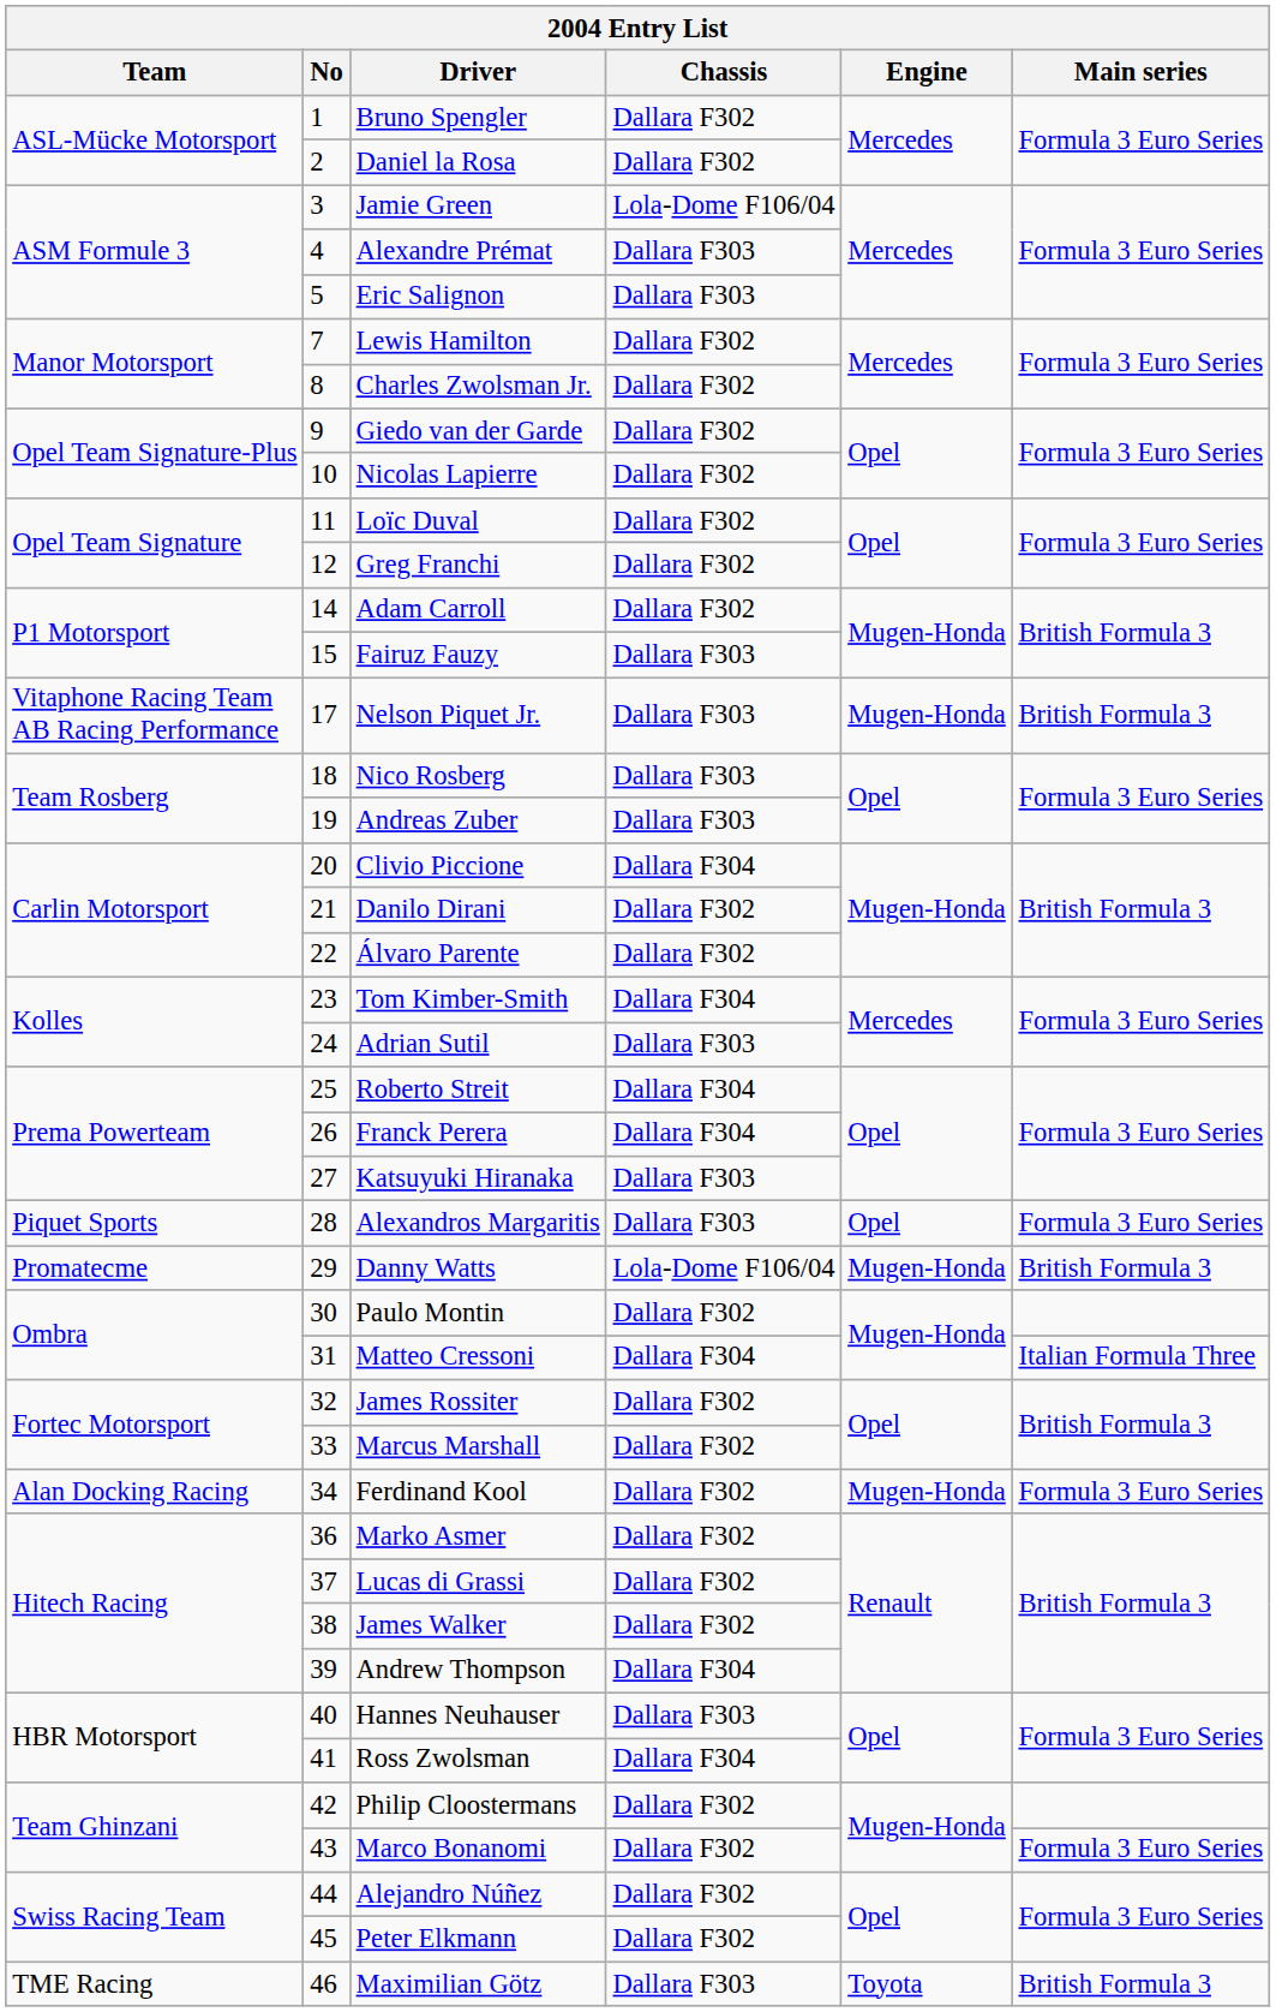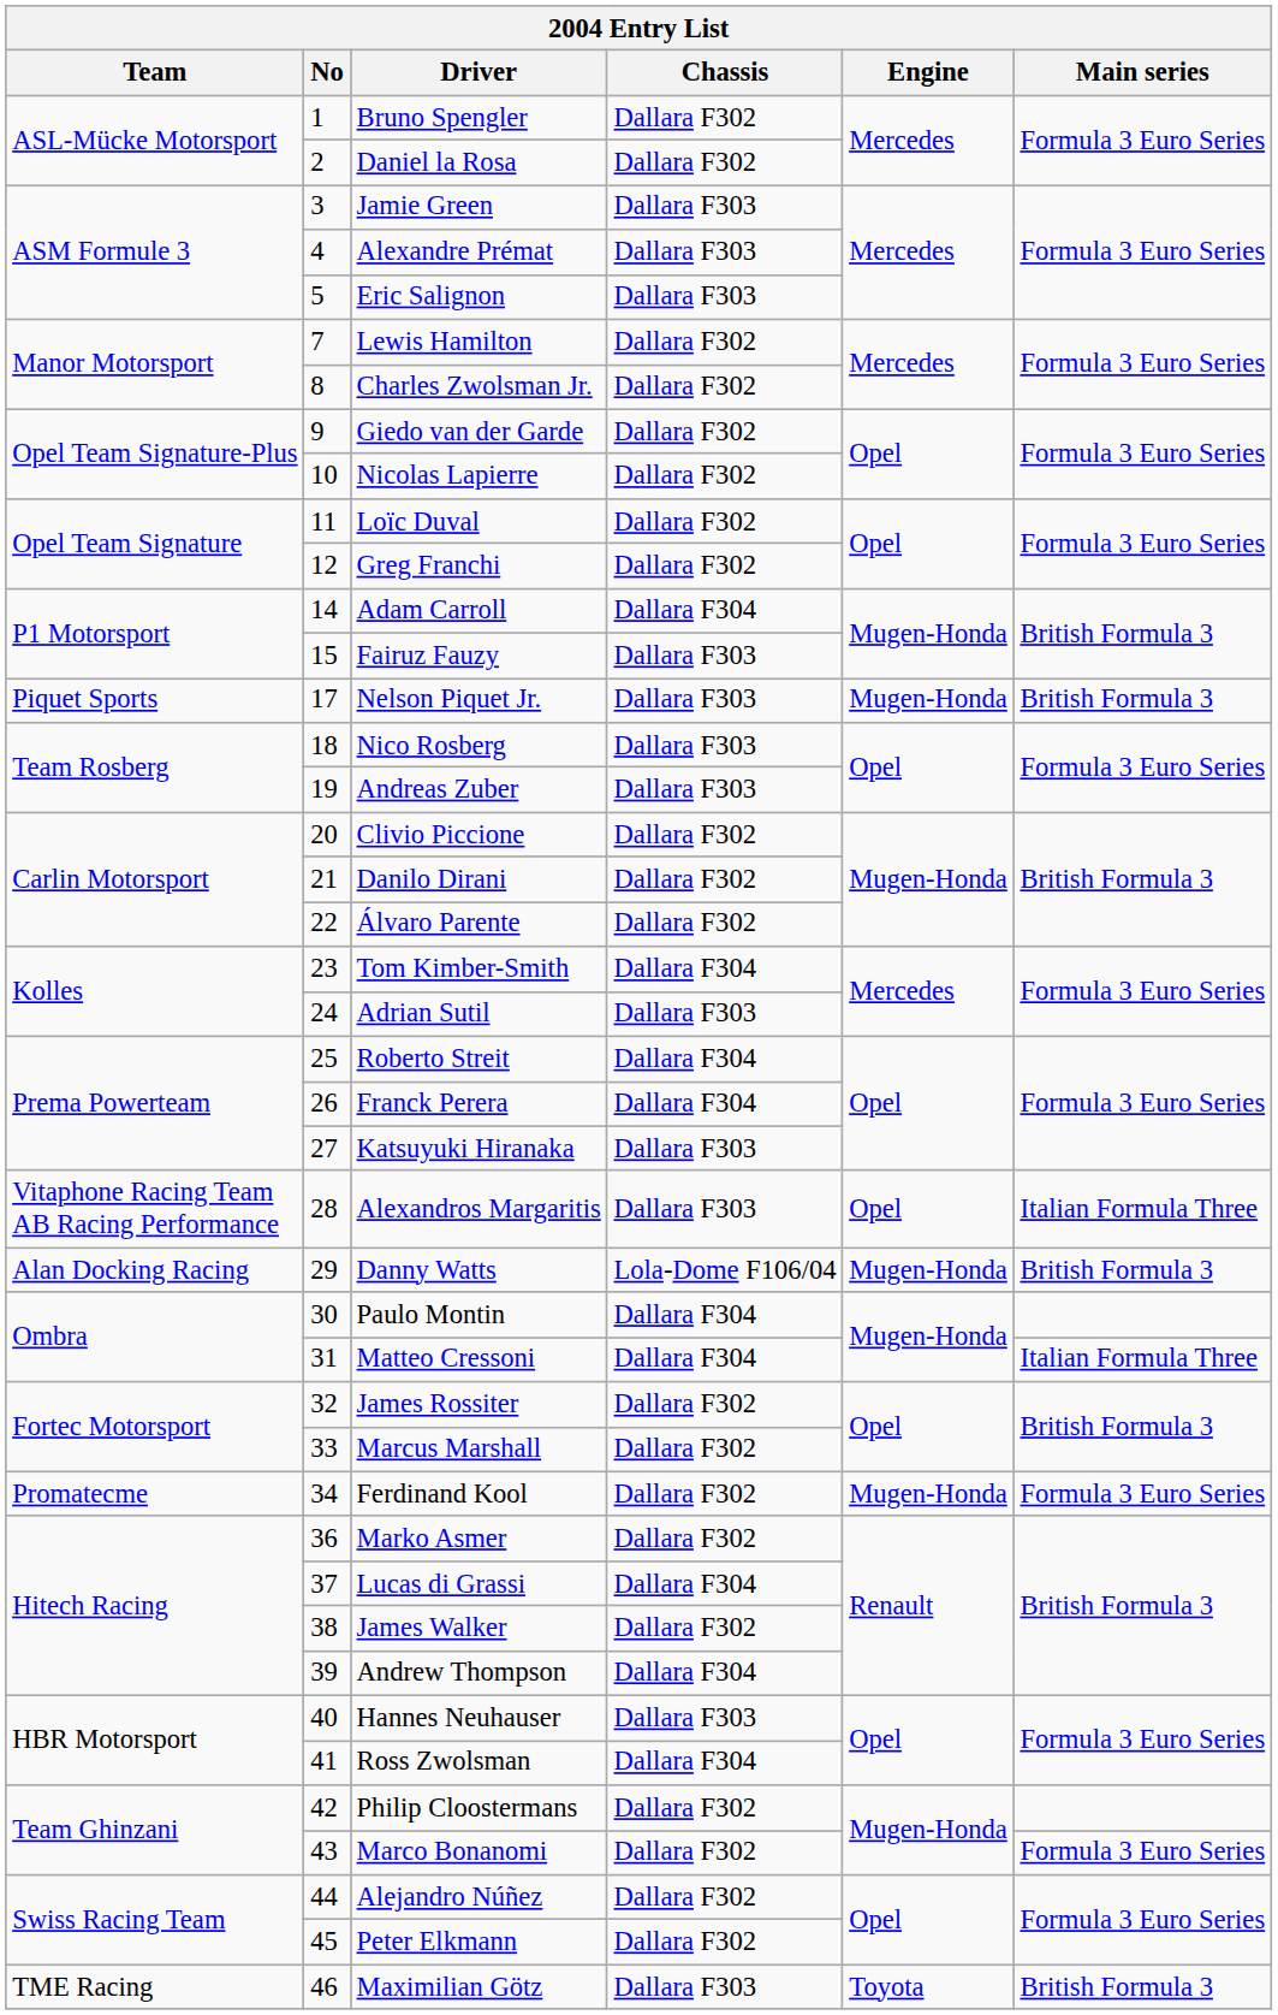 <table class="wikitable" style="font-size: 85%;">
 <tr>
 <th colspan=6>2004 Entry List</th>
 </tr>
 <tr>
 <th>Team</th>
 <th>No</th>
 <th>Driver</th>
 <th>Chassis</th>
 <th>Engine</th>
 <th>Main series</th>
 </tr>
 <tr>
 <td rowspan=2> <a href='#'>ASL-Mücke Motorsport</a></td>
 <td>1</td>
 <td> <a href='#'>Bruno Spengler</a></td>
 <td><a href='#'>Dallara</a> F302</td>
 <td rowspan=2><a href='#'>Mercedes</a></td>
 <td rowspan=2><a href='#'>Formula 3 Euro Series</a></td>
 </tr>
 <tr>
 <td>2</td>
 <td> <a href='#'>Daniel la Rosa</a></td>
 <td><a href='#'>Dallara</a> F302</td>
 </tr>
 <tr>
 <td rowspan=3> <a href='#'>ASM Formule 3</a></td>
 <td>3</td>
 <td> <a href='#'>Jamie Green</a></td>
-<td><a href='#'>Lola</a>-<a href='#'>Dome</a> F106/04</td>
+<td><a href='#'>Dallara</a> F303</td>
 <td rowspan=3><a href='#'>Mercedes</a></td>
 <td rowspan=3><a href='#'>Formula 3 Euro Series</a></td>
 </tr>
 <tr>
 <td>4</td>
 <td> <a href='#'>Alexandre Prémat</a></td>
 <td><a href='#'>Dallara</a> F303</td>
 </tr>
 <tr>
 <td>5</td>
 <td> <a href='#'>Eric Salignon</a></td>
 <td><a href='#'>Dallara</a> F303</td>
 </tr>
 <tr>
 <td rowspan=2> <a href='#'>Manor Motorsport</a></td>
 <td>7</td>
 <td> <a href='#'>Lewis Hamilton</a></td>
 <td><a href='#'>Dallara</a> F302</td>
 <td rowspan=2><a href='#'>Mercedes</a></td>
 <td rowspan=2><a href='#'>Formula 3 Euro Series</a></td>
 </tr>
 <tr>
 <td>8</td>
 <td> <a href='#'>Charles Zwolsman Jr.</a></td>
 <td><a href='#'>Dallara</a> F302</td>
 </tr>
 <tr>
 <td rowspan=2> <a href='#'>Opel Team Signature-Plus</a></td>
 <td>9</td>
 <td> <a href='#'>Giedo van der Garde</a></td>
 <td><a href='#'>Dallara</a> F302</td>
 <td rowspan=2><a href='#'>Opel</a></td>
 <td rowspan=2><a href='#'>Formula 3 Euro Series</a></td>
 </tr>
 <tr>
 <td>10</td>
 <td> <a href='#'>Nicolas Lapierre</a></td>
 <td><a href='#'>Dallara</a> F302</td>
 </tr>
 <tr>
 <td rowspan=2> <a href='#'>Opel Team Signature</a></td>
 <td>11</td>
 <td> <a href='#'>Loïc Duval</a></td>
 <td><a href='#'>Dallara</a> F302</td>
 <td rowspan=2><a href='#'>Opel</a></td>
 <td rowspan=2><a href='#'>Formula 3 Euro Series</a></td>
 </tr>
 <tr>
 <td>12</td>
 <td> <a href='#'>Greg Franchi</a></td>
 <td><a href='#'>Dallara</a> F302</td>
 </tr>
 <tr>
 <td rowspan=2> <a href='#'>P1 Motorsport</a></td>
 <td>14</td>
 <td> <a href='#'>Adam Carroll</a></td>
-<td><a href='#'>Dallara</a> F302</td>
+<td><a href='#'>Dallara</a> F304</td>
 <td rowspan=2><a href='#'>Mugen-Honda</a></td>
 <td rowspan=2><a href='#'>British Formula 3</a></td>
 </tr>
 <tr>
 <td>15</td>
 <td> <a href='#'>Fairuz Fauzy</a></td>
 <td><a href='#'>Dallara</a> F303</td>
 </tr>
 <tr>
-<td> <a href='#'>Vitaphone Racing Team<br>AB Racing Performance</a></td>
+<td> <a href='#'>Piquet Sports</a></td>
 <td>17</td>
 <td> <a href='#'>Nelson Piquet Jr.</a></td>
 <td><a href='#'>Dallara</a> F303</td>
 <td><a href='#'>Mugen-Honda</a></td>
 <td><a href='#'>British Formula 3</a></td>
 </tr>
 <tr>
 <td rowspan=2> <a href='#'>Team Rosberg</a></td>
 <td>18</td>
 <td> <a href='#'>Nico Rosberg</a></td>
 <td><a href='#'>Dallara</a> F303</td>
 <td rowspan=2><a href='#'>Opel</a></td>
 <td rowspan=2><a href='#'>Formula 3 Euro Series</a></td>
 </tr>
 <tr>
 <td>19</td>
 <td> <a href='#'>Andreas Zuber</a></td>
 <td><a href='#'>Dallara</a> F303</td>
 </tr>
 <tr>
 <td rowspan=3> <a href='#'>Carlin Motorsport</a></td>
 <td>20</td>
 <td> <a href='#'>Clivio Piccione</a></td>
-<td><a href='#'>Dallara</a> F304</td>
+<td><a href='#'>Dallara</a> F302</td>
 <td rowspan=3><a href='#'>Mugen-Honda</a></td>
 <td rowspan=3><a href='#'>British Formula 3</a></td>
 </tr>
 <tr>
 <td>21</td>
 <td> <a href='#'>Danilo Dirani</a></td>
 <td><a href='#'>Dallara</a> F302</td>
 </tr>
 <tr>
 <td>22</td>
 <td> <a href='#'>Álvaro Parente</a></td>
 <td><a href='#'>Dallara</a> F302</td>
 </tr>
 <tr>
 <td rowspan=2> <a href='#'>Kolles</a></td>
 <td>23</td>
 <td> <a href='#'>Tom Kimber-Smith</a></td>
 <td><a href='#'>Dallara</a> F304</td>
 <td rowspan=2><a href='#'>Mercedes</a></td>
 <td rowspan=2><a href='#'>Formula 3 Euro Series</a></td>
 </tr>
 <tr>
 <td>24</td>
 <td> <a href='#'>Adrian Sutil</a></td>
 <td><a href='#'>Dallara</a> F303</td>
 </tr>
 <tr>
 <td rowspan=3> <a href='#'>Prema Powerteam</a></td>
 <td>25</td>
 <td> <a href='#'>Roberto Streit</a></td>
 <td><a href='#'>Dallara</a> F304</td>
 <td rowspan=3><a href='#'>Opel</a></td>
 <td rowspan=3><a href='#'>Formula 3 Euro Series</a></td>
 </tr>
 <tr>
 <td>26</td>
 <td> <a href='#'>Franck Perera</a></td>
 <td><a href='#'>Dallara</a> F304</td>
 </tr>
 <tr>
 <td>27</td>
 <td> <a href='#'>Katsuyuki Hiranaka</a></td>
 <td><a href='#'>Dallara</a> F303</td>
 </tr>
 <tr>
-<td> <a href='#'>Piquet Sports</a></td>
+<td> <a href='#'>Vitaphone Racing Team<br>AB Racing Performance</a></td>
 <td>28</td>
 <td> <a href='#'>Alexandros Margaritis</a></td>
 <td><a href='#'>Dallara</a> F303</td>
 <td><a href='#'>Opel</a></td>
-<td><a href='#'>Formula 3 Euro Series</a></td>
+<td><a href='#'>Italian Formula Three</a></td>
 </tr>
 <tr>
-<td> <a href='#'>Promatecme</a></td>
+<td> <a href='#'>Alan Docking Racing</a></td>
 <td>29</td>
 <td> <a href='#'>Danny Watts</a></td>
 <td><a href='#'>Lola</a>-<a href='#'>Dome</a> F106/04</td>
 <td><a href='#'>Mugen-Honda</a></td>
 <td><a href='#'>British Formula 3</a></td>
 </tr>
 <tr>
 <td rowspan=2> <a href='#'>Ombra</a></td>
 <td>30</td>
 <td> Paulo Montin</td>
-<td><a href='#'>Dallara</a> F302</td>
+<td><a href='#'>Dallara</a> F304</td>
 <td rowspan=2><a href='#'>Mugen-Honda</a></td>
 <td></td>
 </tr>
 <tr>
 <td>31</td>
 <td> <a href='#'>Matteo Cressoni</a></td>
 <td><a href='#'>Dallara</a> F304</td>
 <td><a href='#'>Italian Formula Three</a></td>
 </tr>
 <tr>
 <td rowspan=2> <a href='#'>Fortec Motorsport</a></td>
 <td>32</td>
 <td> <a href='#'>James Rossiter</a></td>
 <td><a href='#'>Dallara</a> F302</td>
 <td rowspan=2><a href='#'>Opel</a></td>
 <td rowspan=2><a href='#'>British Formula 3</a></td>
 </tr>
 <tr>
 <td>33</td>
 <td> <a href='#'>Marcus Marshall</a></td>
 <td><a href='#'>Dallara</a> F302</td>
 </tr>
 <tr>
-<td> <a href='#'>Alan Docking Racing</a></td>
+<td> <a href='#'>Promatecme</a></td>
 <td>34</td>
 <td> Ferdinand Kool</td>
 <td><a href='#'>Dallara</a> F302</td>
 <td><a href='#'>Mugen-Honda</a></td>
 <td><a href='#'>Formula 3 Euro Series</a></td>
 </tr>
 <tr>
 <td rowspan=4> <a href='#'>Hitech Racing</a></td>
 <td>36</td>
 <td> <a href='#'>Marko Asmer</a></td>
 <td><a href='#'>Dallara</a> F302</td>
 <td rowspan=4><a href='#'>Renault</a></td>
 <td rowspan=4><a href='#'>British Formula 3</a></td>
 </tr>
 <tr>
 <td>37</td>
 <td> <a href='#'>Lucas di Grassi</a></td>
-<td><a href='#'>Dallara</a> F302</td>
+<td><a href='#'>Dallara</a> F304</td>
 </tr>
 <tr>
 <td>38</td>
 <td> <a href='#'>James Walker</a></td>
 <td><a href='#'>Dallara</a> F302</td>
 </tr>
 <tr>
 <td>39</td>
 <td> Andrew Thompson</td>
 <td><a href='#'>Dallara</a> F304</td>
 </tr>
 <tr>
 <td rowspan=2> HBR Motorsport</td>
 <td>40</td>
 <td> Hannes Neuhauser</td>
 <td><a href='#'>Dallara</a> F303</td>
 <td rowspan=2><a href='#'>Opel</a></td>
 <td rowspan=2><a href='#'>Formula 3 Euro Series</a></td>
 </tr>
 <tr>
 <td>41</td>
 <td> Ross Zwolsman</td>
 <td><a href='#'>Dallara</a> F304</td>
 </tr>
 <tr>
 <td rowspan=2> <a href='#'>Team Ghinzani</a></td>
 <td>42</td>
 <td> Philip Cloostermans</td>
 <td><a href='#'>Dallara</a> F302</td>
 <td rowspan=2><a href='#'>Mugen-Honda</a></td>
 <td></td>
 </tr>
 <tr>
 <td>43</td>
 <td> <a href='#'>Marco Bonanomi</a></td>
 <td><a href='#'>Dallara</a> F302</td>
 <td><a href='#'>Formula 3 Euro Series</a></td>
 </tr>
 <tr>
 <td rowspan=2> <a href='#'>Swiss Racing Team</a></td>
 <td>44</td>
 <td> <a href='#'>Alejandro Núñez</a></td>
 <td><a href='#'>Dallara</a> F302</td>
 <td rowspan=2><a href='#'>Opel</a></td>
 <td rowspan=2><a href='#'>Formula 3 Euro Series</a></td>
 </tr>
 <tr>
 <td>45</td>
 <td> <a href='#'>Peter Elkmann</a></td>
 <td><a href='#'>Dallara</a> F302</td>
 </tr>
 <tr>
 <td> TME Racing</td>
 <td>46</td>
 <td> <a href='#'>Maximilian Götz</a></td>
 <td><a href='#'>Dallara</a> F303</td>
 <td><a href='#'>Toyota</a></td>
 <td><a href='#'>British Formula 3</a></td>
 </tr>
 </table>
